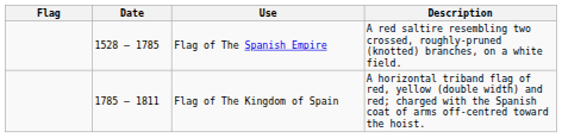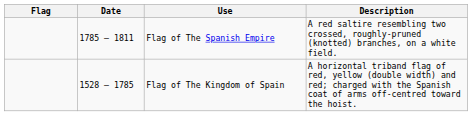 <table class="wikitable">
 <tr>
 <th style="width:110px;">Flag</th>
 <th style="width:100px;">Date</th>
 <th style="width:250px;">Use</th>
 <th style="width:250px;">Description</th>
 </tr>
 <tr>
 <td></td>
-<td>1528 – 1785</td>
+<td>1785 – 1811</td>
 <td>Flag of The <a href='#'>Spanish Empire</a></td>
 <td>A red saltire resembling two crossed, roughly-pruned (knotted) branches, on a white field.</td>
 </tr>
 <tr>
 <td></td>
-<td>1785 – 1811</td>
+<td>1528 – 1785</td>
 <td>Flag of The Kingdom of Spain</td>
 <td>A horizontal triband flag of red, yellow (double width) and red; charged with the Spanish coat of arms off-centred toward the hoist.</td>
 </tr>
 </table>
